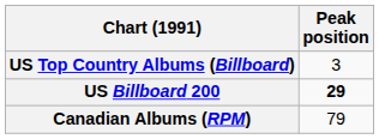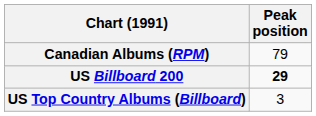 <table class="wikitable sortable plainrowheaders" style="text-align:center">
 <tr>
 <th scope="col">Chart (1991)</th>
 <th scope="col">Peak<br> position</th>
 </tr>
 <tr>
-<th scope="row">US <a href='#'>Top Country Albums</a> (<em><a href='#'>Billboard</a></em>)</th>
-<td>3</td>
+<th scope="row">Canadian Albums (<em><a href='#'>RPM</a></em>)</th>
+<td>79</td>
 </tr>
 <tr>
 <th scope="row">US <a href='#'><em>Billboard</em> 200</a></th>
 <td><strong>29</strong></td>
 </tr>
 <tr>
-<th scope="row">Canadian Albums (<em><a href='#'>RPM</a></em>)</th>
-<td>79</td>
+<th scope="row">US <a href='#'>Top Country Albums</a> (<em><a href='#'>Billboard</a></em>)</th>
+<td>3</td>
 </tr>
 </table>
